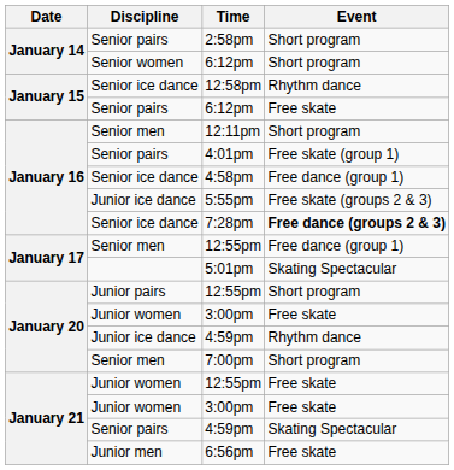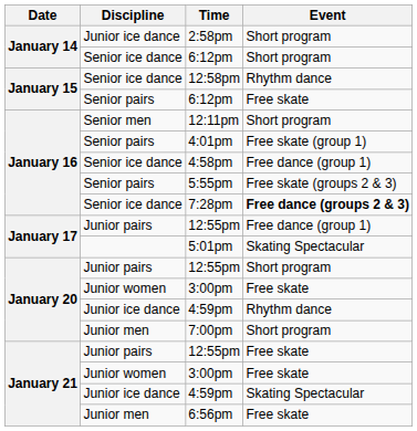 <table class="wikitable unsortable" style="text-align:left">
 <tr>
 <th scope="col">Date</th>
 <th scope="col">Discipline</th>
 <th scope="col">Time</th>
 <th scope="col">Event</th>
 </tr>
 <tr>
 <th scope="row" style="text-align:left" rowspan="2">January 14</th>
-<td>Senior pairs</td>
+<td>Junior ice dance</td>
 <td>2:58pm</td>
 <td>Short program</td>
 </tr>
 <tr>
-<td>Senior women</td>
+<td>Senior ice dance</td>
 <td>6:12pm</td>
 <td>Short program</td>
 </tr>
 <tr>
 <th scope="row" style="text-align:left" rowspan="2">January 15</th>
 <td>Senior ice dance</td>
 <td>12:58pm</td>
 <td>Rhythm dance</td>
 </tr>
 <tr>
 <td>Senior pairs</td>
 <td>6:12pm</td>
 <td>Free skate</td>
 </tr>
 <tr>
 <th scope="row" style="text-align:left" rowspan="5">January 16</th>
 <td>Senior men</td>
 <td>12:11pm</td>
 <td>Short program</td>
 </tr>
 <tr>
 <td>Senior pairs</td>
 <td>4:01pm</td>
 <td>Free skate (group 1)</td>
 </tr>
 <tr>
 <td>Senior ice dance</td>
 <td>4:58pm</td>
 <td>Free dance (group 1)</td>
 </tr>
 <tr>
-<td>Junior ice dance</td>
+<td>Senior pairs</td>
 <td>5:55pm</td>
 <td>Free skate (groups 2 & 3)</td>
 </tr>
 <tr>
 <td>Senior ice dance</td>
 <td>7:28pm</td>
 <td><strong>Free dance (groups 2 & 3)</strong></td>
 </tr>
 <tr>
 <th scope="row" style="text-align:left" rowspan="2">January 17</th>
-<td>Senior men</td>
+<td>Junior pairs</td>
 <td>12:55pm</td>
 <td>Free dance (group 1)</td>
 </tr>
 <tr>
 <td></td>
 <td>5:01pm</td>
 <td>Skating Spectacular</td>
 </tr>
 <tr>
 <th scope="row" style="text-align:left" rowspan="4">January 20</th>
 <td>Junior pairs</td>
 <td>12:55pm</td>
 <td>Short program</td>
 </tr>
 <tr>
 <td>Junior women</td>
 <td>3:00pm</td>
 <td>Free skate</td>
 </tr>
 <tr>
 <td>Junior ice dance</td>
 <td>4:59pm</td>
 <td>Rhythm dance</td>
 </tr>
 <tr>
-<td>Senior men</td>
+<td>Junior men</td>
 <td>7:00pm</td>
 <td>Short program</td>
 </tr>
 <tr>
 <th scope="row" style="text-align:left" rowspan="4">January 21</th>
-<td>Junior women</td>
+<td>Junior pairs</td>
 <td>12:55pm</td>
 <td>Free skate</td>
 </tr>
 <tr>
 <td>Junior women</td>
 <td>3:00pm</td>
 <td>Free skate</td>
 </tr>
 <tr>
-<td>Senior pairs</td>
+<td>Junior ice dance</td>
 <td>4:59pm</td>
 <td>Skating Spectacular</td>
 </tr>
 <tr>
 <td>Junior men</td>
 <td>6:56pm</td>
 <td>Free skate</td>
 </tr>
 </table>
